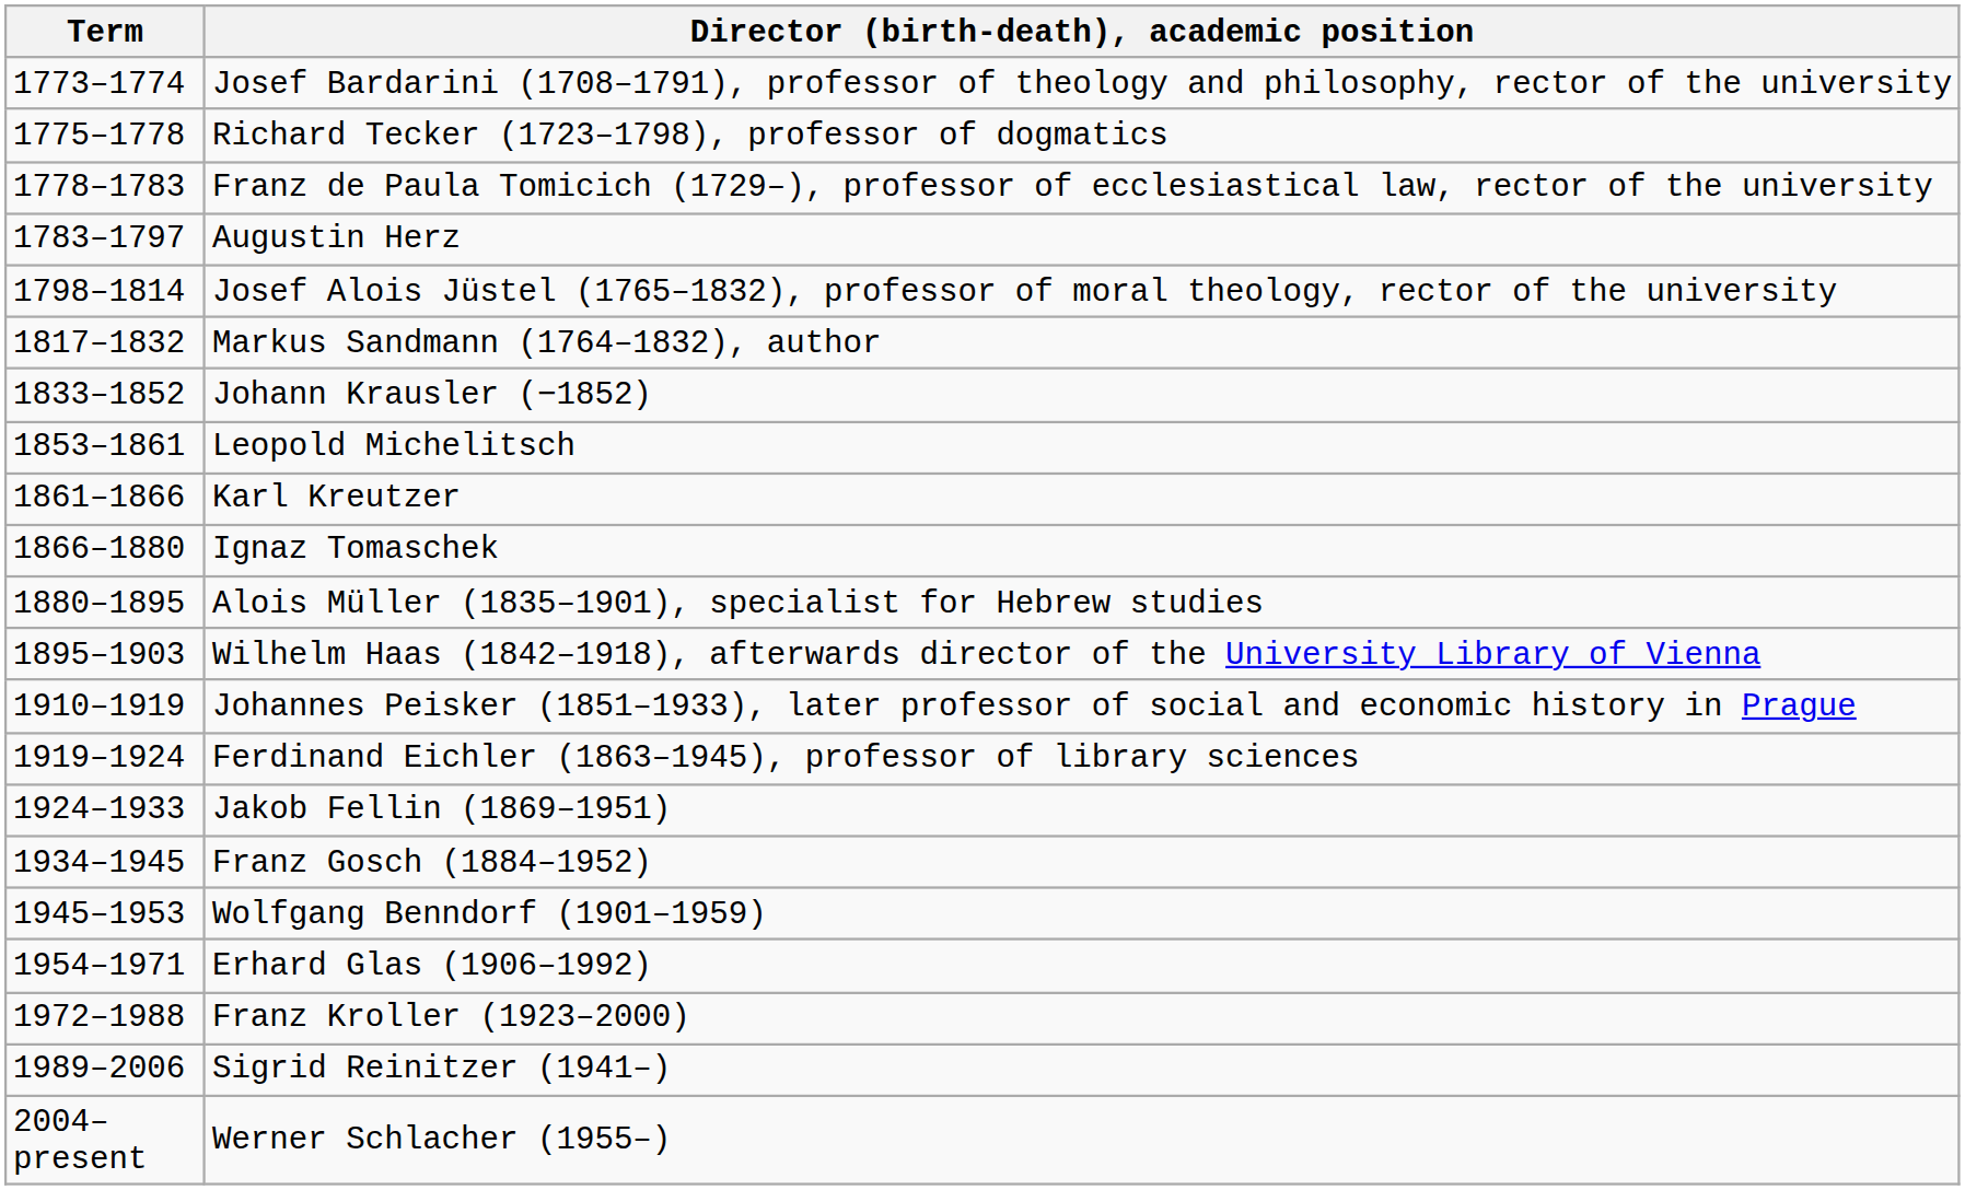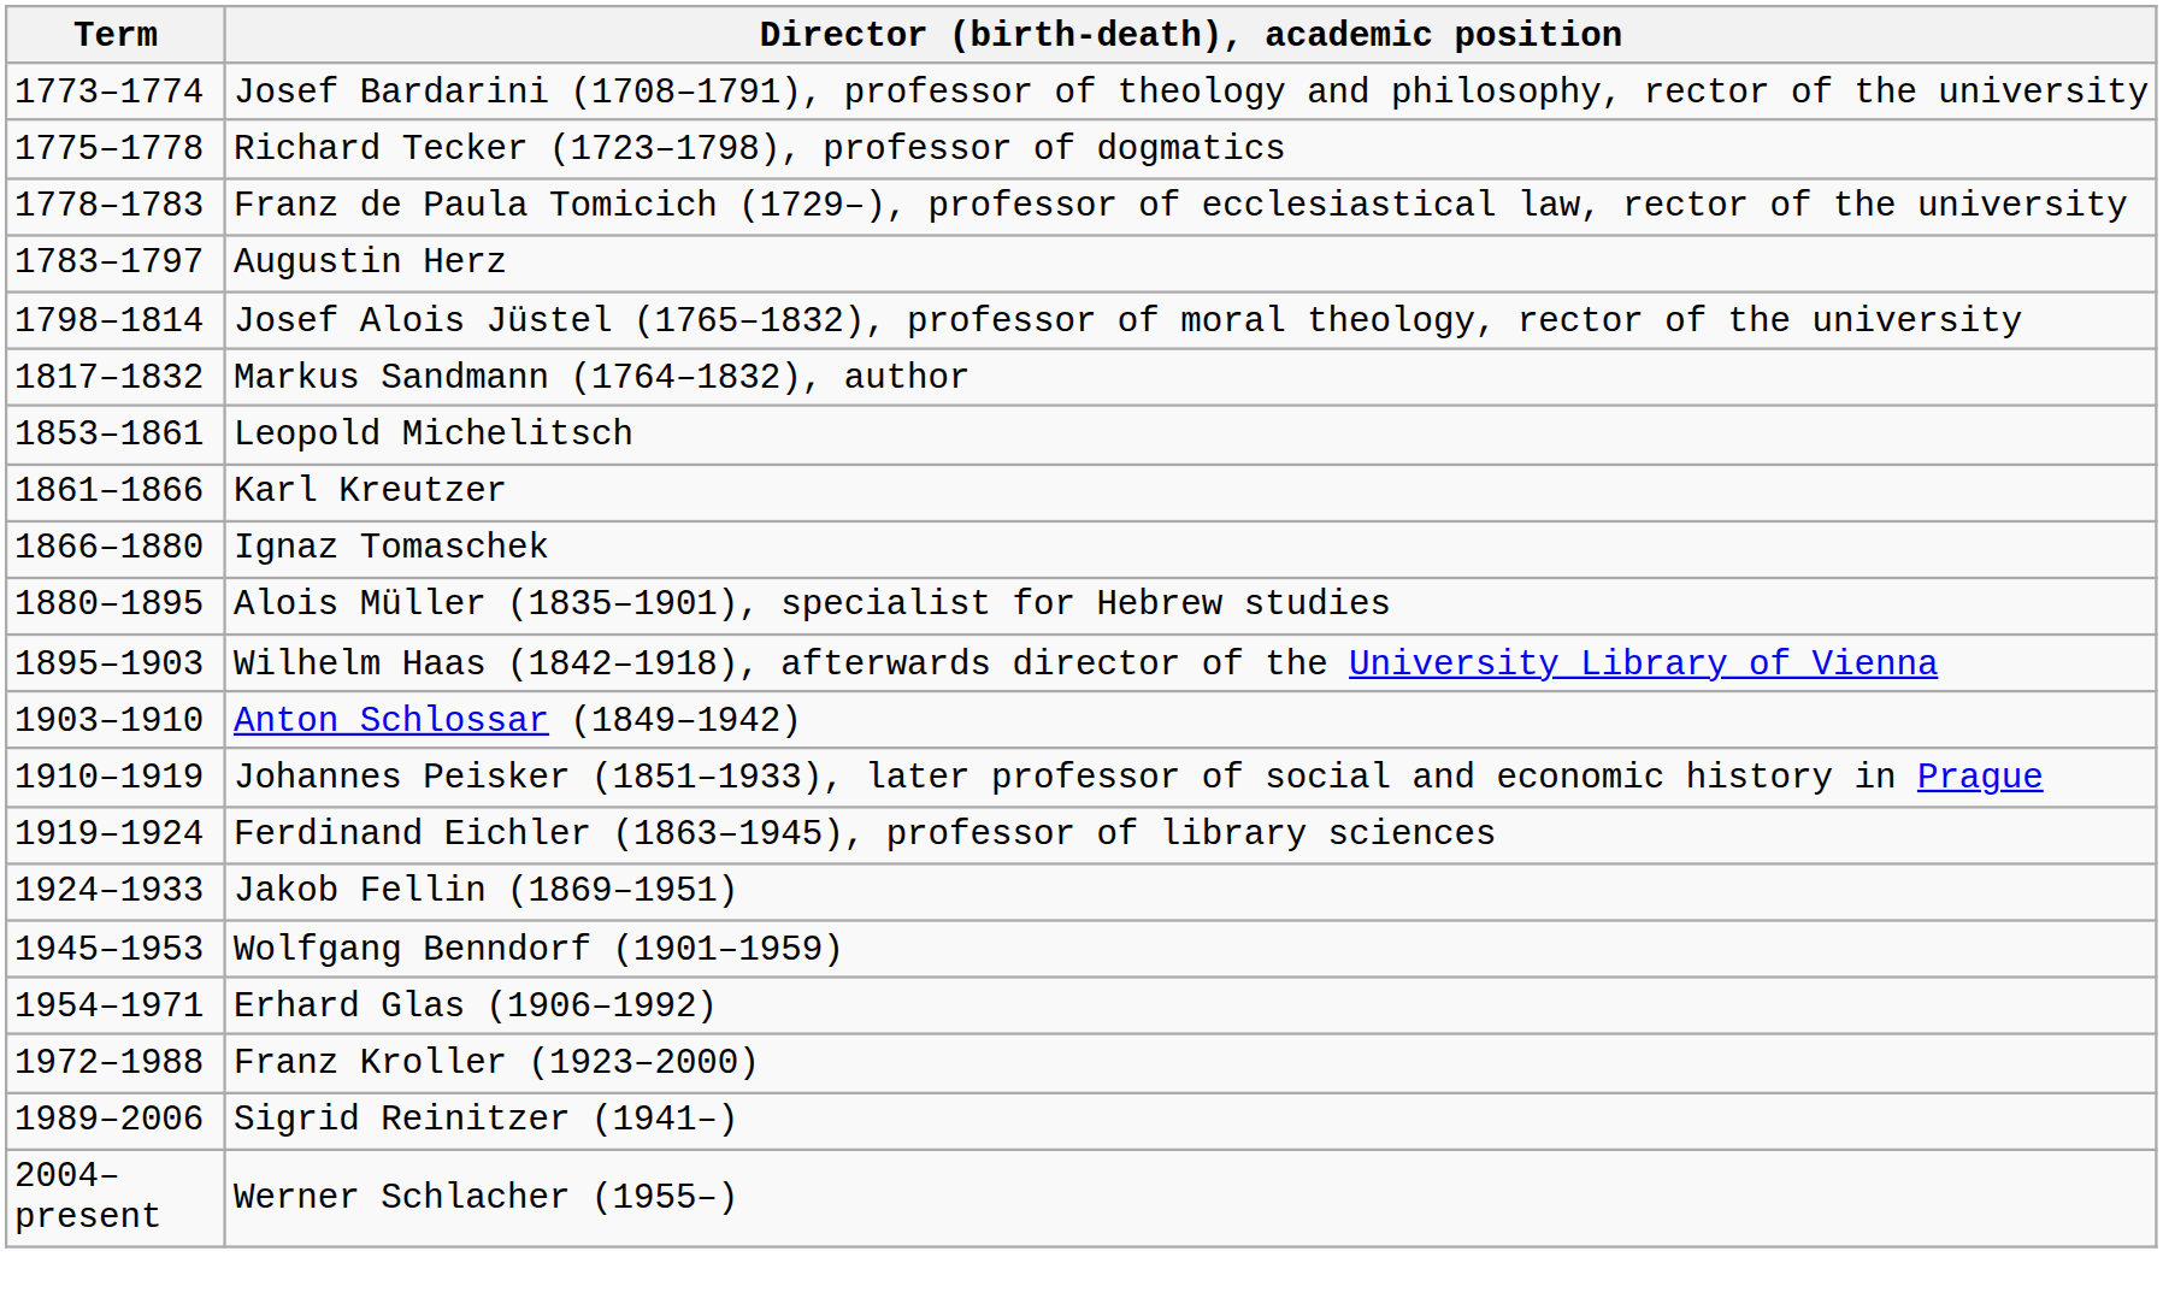 <table class="wikitable sortable">
 <tr>
 <th style="width:75px;">Term</th>
 <th>Director (birth-death), academic position</th>
 </tr>
 <tr>
 <td>1773–1774</td>
 <td>Josef Bardarini (1708–1791), professor of theology and philosophy, rector of the university</td>
 </tr>
 <tr>
 <td>1775–1778</td>
 <td>Richard Tecker (1723–1798), professor of dogmatics</td>
 </tr>
 <tr>
 <td>1778–1783</td>
 <td>Franz de Paula Tomicich (1729–), professor of ecclesiastical law, rector of the university</td>
 </tr>
 <tr>
 <td>1783–1797</td>
 <td>Augustin Herz</td>
 </tr>
 <tr>
 <td>1798–1814</td>
 <td>Josef Alois Jüstel (1765–1832), professor of moral theology, rector of the university</td>
 </tr>
 <tr>
 <td>1817–1832</td>
 <td>Markus Sandmann (1764–1832), author</td>
 </tr>
 <tr>
-<td>1833–1852</td>
-<td>Johann Krausler (−1852)</td>
-</tr>
-<tr>
 <td>1853–1861</td>
 <td>Leopold Michelitsch</td>
 </tr>
 <tr>
 <td>1861–1866</td>
 <td>Karl Kreutzer</td>
 </tr>
 <tr>
 <td>1866–1880</td>
 <td>Ignaz Tomaschek</td>
 </tr>
 <tr>
 <td>1880–1895</td>
 <td>Alois Müller (1835–1901), specialist for Hebrew studies</td>
 </tr>
 <tr>
 <td>1895–1903</td>
 <td>Wilhelm Haas (1842–1918), afterwards director of the <a href='#'>University Library of Vienna</a></td>
 </tr>
 <tr>
+<td>1903–1910</td>
+<td><a href='#'>Anton Schlossar</a> (1849–1942)</td>
+</tr>
+<tr>
 <td>1910–1919</td>
 <td>Johannes Peisker (1851–1933), later professor of social and economic history in <a href='#'>Prague</a>  </td>
 </tr>
 <tr>
 <td>1919–1924</td>
 <td>Ferdinand Eichler (1863–1945), professor of library sciences</td>
 </tr>
 <tr>
 <td>1924–1933</td>
 <td>Jakob Fellin (1869–1951)</td>
-</tr>
-<tr>
-<td>1934–1945</td>
-<td>Franz Gosch (1884–1952)</td>
 </tr>
 <tr>
 <td>1945–1953</td>
 <td>Wolfgang Benndorf (1901–1959)</td>
 </tr>
 <tr>
 <td>1954–1971</td>
 <td>Erhard Glas (1906–1992)</td>
 </tr>
 <tr>
 <td>1972–1988</td>
 <td>Franz Kroller (1923–2000)</td>
 </tr>
 <tr>
 <td>1989–2006</td>
 <td>Sigrid Reinitzer (1941–)</td>
 </tr>
 <tr>
 <td>2004–present</td>
 <td>Werner Schlacher (1955–)</td>
 </tr>
 </table>
